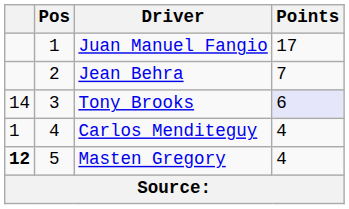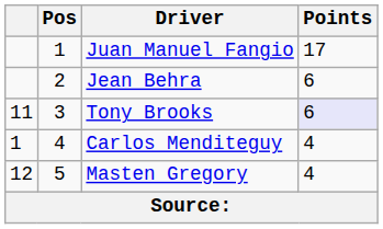 <table class="wikitable" style="font-size: 95%;">
 <tr>
 <th></th>
 <th>Pos</th>
 <th>Driver</th>
 <th>Points</th>
 </tr>
 <tr>
 <td align="left"></td>
 <td align="center">1</td>
 <td> <a href='#'>Juan Manuel Fangio</a></td>
 <td align="left">17</td>
 </tr>
 <tr>
 <td align="left"></td>
 <td align="center">2</td>
 <td> <a href='#'>Jean Behra</a></td>
-<td align="left">7</td>
+<td align="left">6</td>
 </tr>
 <tr>
-<td align="left"> 14</td>
+<td align="left"> 11</td>
 <td align="center">3</td>
 <td> <a href='#'>Tony Brooks</a></td>
 <td align="left" style="background: lavender;">6</td>
 </tr>
 <tr>
 <td align="left"> 1</td>
 <td align="center">4</td>
 <td> <a href='#'>Carlos Menditeguy</a></td>
 <td align="left">4</td>
 </tr>
 <tr>
-<td align="left"><strong> 12</strong></td>
+<td align="left"> 12</td>
 <td align="center">5</td>
 <td> <a href='#'>Masten Gregory</a></td>
 <td align="left">4</td>
 </tr>
 <tr>
 <th colspan=4>Source: </th>
 </tr>
 </table>
